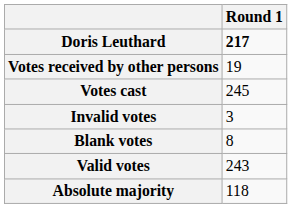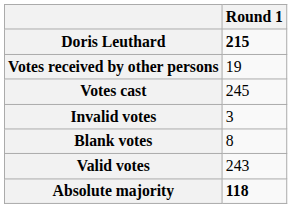 <table class="wikitable">
 <tr>
 <th></th>
 <th>Round 1</th>
 </tr>
 <tr>
 <th>Doris Leuthard</th>
-<td><strong>217</strong></td>
+<td><strong>215</strong></td>
 </tr>
 <tr>
 <th>Votes received by other persons</th>
 <td>19</td>
 </tr>
 <tr>
 <th>Votes cast</th>
 <td>245</td>
 </tr>
 <tr>
 <th>Invalid votes</th>
 <td>3</td>
 </tr>
 <tr>
 <th>Blank votes</th>
 <td>8</td>
 </tr>
 <tr>
 <th>Valid votes</th>
 <td>243</td>
 </tr>
 <tr>
 <th>Absolute majority</th>
-<td>118</td>
+<td><strong>118</strong></td>
 </tr>
 </table>
